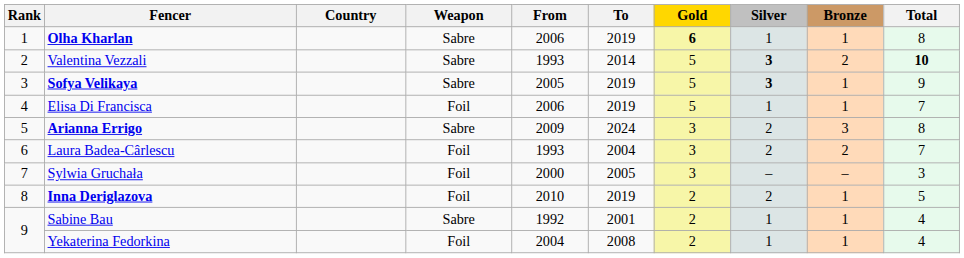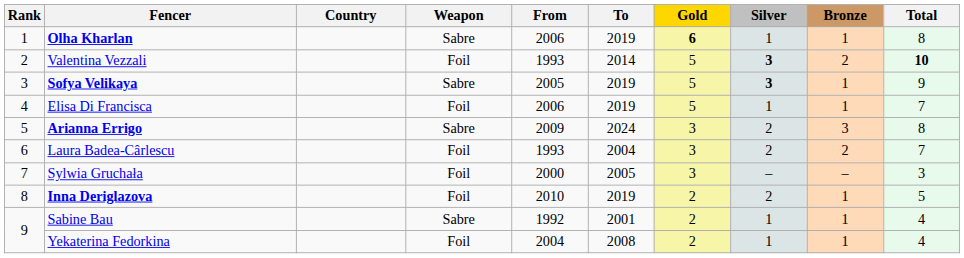 <table class="wikitable plainrowheaders" width=85% style="text-align:center;">
 <tr style="background-color:#EDEDED;">
 <th class="hintergrundfarbe5" style="width:1em">Rank</th>
 <th class="hintergrundfarbe5">Fencer</th>
 <th class="hintergrundfarbe5">Country</th>
 <th class="hintergrundfarbe5">Weapon</th>
 <th class="hintergrundfarbe5">From</th>
 <th class="hintergrundfarbe5">To</th>
 <th style="background:    gold; width:8%">Gold</th>
 <th style="background:  silver; width:8%">Silver</th>
 <th style="background: #CC9966; width:8%">Bronze</th>
 <th class="hintergrundfarbe5" style="width:8%">Total</th>
 </tr>
 <tr>
 <td>1</td>
 <td align="left"><strong><a href='#'>Olha Kharlan</a></strong></td>
 <td align="left"></td>
 <td>Sabre</td>
 <td>2006</td>
 <td>2019</td>
 <td bgcolor="#F7F6A8"><strong>6</strong></td>
 <td bgcolor="#DCE5E5">1</td>
 <td bgcolor="#FFDAB9">1</td>
 <td bgcolor="#E7FAEC">8</td>
 </tr>
 <tr align="center">
 <td>2</td>
 <td align="left"><a href='#'>Valentina Vezzali</a></td>
 <td align="left"></td>
-<td>Sabre</td>
+<td>Foil</td>
 <td>1993</td>
 <td>2014</td>
 <td bgcolor="#F7F6A8">5</td>
 <td bgcolor="#DCE5E5"><strong>3</strong></td>
 <td bgcolor="#FFDAB9">2</td>
 <td bgcolor="#E7FAEC"><strong>10</strong></td>
 </tr>
 <tr align="center">
 <td>3</td>
 <td align="left"><strong><a href='#'>Sofya Velikaya</a></strong></td>
 <td align="left"></td>
 <td>Sabre</td>
 <td>2005</td>
 <td>2019</td>
 <td bgcolor="#F7F6A8">5</td>
 <td bgcolor="#DCE5E5"><strong>3</strong></td>
 <td bgcolor="#FFDAB9">1</td>
 <td bgcolor="#E7FAEC">9</td>
 </tr>
 <tr align="center">
 <td>4</td>
 <td align="left"><a href='#'>Elisa Di Francisca</a></td>
 <td align="left"></td>
 <td>Foil</td>
 <td>2006</td>
 <td>2019</td>
 <td bgcolor="#F7F6A8">5</td>
 <td bgcolor="#DCE5E5">1</td>
 <td bgcolor="#FFDAB9">1</td>
 <td bgcolor="#E7FAEC">7</td>
 </tr>
 <tr align="center">
 <td>5</td>
 <td align="left"><strong><a href='#'>Arianna Errigo</a></strong></td>
 <td align="left"></td>
 <td>Sabre</td>
 <td>2009</td>
 <td>2024</td>
 <td bgcolor="#F7F6A8">3</td>
 <td bgcolor="#DCE5E5">2</td>
 <td bgcolor="#FFDAB9">3</td>
 <td bgcolor="#E7FAEC">8</td>
 </tr>
 <tr align="center">
 <td>6</td>
 <td align="left"><a href='#'>Laura Badea-Cârlescu</a></td>
 <td align="left"></td>
 <td>Foil</td>
 <td>1993</td>
 <td>2004</td>
 <td bgcolor="#F7F6A8">3</td>
 <td bgcolor="#DCE5E5">2</td>
 <td bgcolor="#FFDAB9">2</td>
 <td bgcolor="#E7FAEC">7</td>
 </tr>
 <tr align="center">
 <td>7</td>
 <td align="left"><a href='#'>Sylwia Gruchała</a></td>
 <td align="left"></td>
 <td>Foil</td>
 <td>2000</td>
 <td>2005</td>
 <td bgcolor="#F7F6A8">3</td>
 <td bgcolor="#DCE5E5">–</td>
 <td bgcolor="#FFDAB9">–</td>
 <td bgcolor="#E7FAEC">3</td>
 </tr>
 <tr align="center">
 <td>8</td>
 <td align="left"><strong><a href='#'>Inna Deriglazova</a></strong></td>
 <td align="left"></td>
 <td>Foil</td>
 <td>2010</td>
 <td>2019</td>
 <td bgcolor="#F7F6A8">2</td>
 <td bgcolor="#DCE5E5">2</td>
 <td bgcolor="#FFDAB9">1</td>
 <td bgcolor="#E7FAEC">5</td>
 </tr>
 <tr align="center">
 <td rowspan="2">9</td>
 <td align="left"><a href='#'>Sabine Bau</a></td>
 <td align="left"></td>
 <td>Sabre</td>
 <td>1992</td>
 <td>2001</td>
 <td bgcolor="#F7F6A8">2</td>
 <td bgcolor="#DCE5E5">1</td>
 <td bgcolor="#FFDAB9">1</td>
 <td bgcolor="#E7FAEC">4</td>
 </tr>
 <tr align="center">
 <td align="left"><a href='#'>Yekaterina Fedorkina</a></td>
 <td align="left"></td>
 <td>Foil</td>
 <td>2004</td>
 <td>2008</td>
 <td bgcolor="#F7F6A8">2</td>
 <td bgcolor="#DCE5E5">1</td>
 <td bgcolor="#FFDAB9">1</td>
 <td bgcolor="#E7FAEC">4</td>
 </tr>
 </table>
